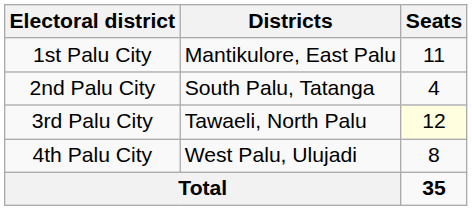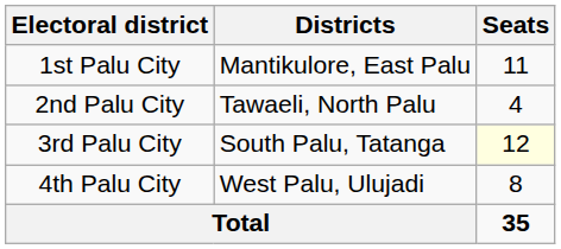 <table class="wikitable">
 <tr>
 <th>Electoral district</th>
 <th>Districts</th>
 <th>Seats</th>
 </tr>
 <tr>
 <td align="center">1st Palu City</td>
 <td>Mantikulore, East Palu</td>
 <td align="center">11</td>
 </tr>
 <tr>
 <td align="center">2nd Palu City</td>
-<td>South Palu, Tatanga</td>
+<td>Tawaeli, North Palu</td>
 <td align="center">4</td>
 </tr>
 <tr>
 <td align="center">3rd Palu City</td>
-<td>Tawaeli, North Palu</td>
+<td>South Palu, Tatanga</td>
 <td align="center" style="background: lightyellow;">12</td>
 </tr>
 <tr>
 <td align="center">4th Palu City</td>
 <td>West Palu, Ulujadi</td>
 <td align="center">8</td>
 </tr>
 <tr>
 <th colspan="2">Total</th>
 <td align="center"><strong>35</strong></td>
 </tr>
 </table>
